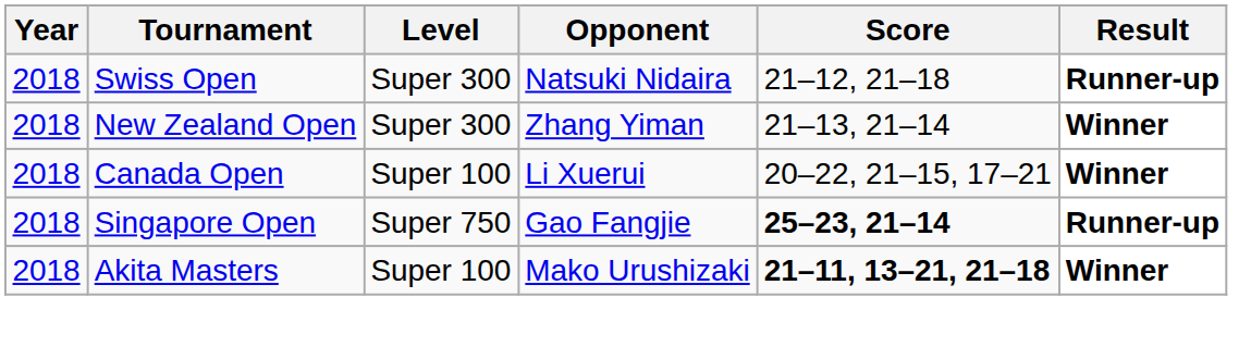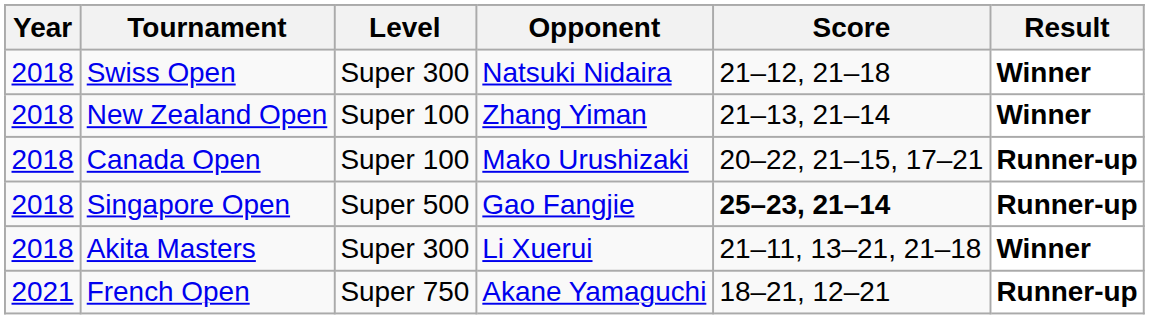 <table class="sortable wikitable" style="font-size: 90%;">
 <tr>
 <th>Year</th>
 <th>Tournament</th>
 <th>Level</th>
 <th>Opponent</th>
 <th>Score</th>
 <th>Result</th>
 </tr>
 <tr>
 <td align="center"><a href='#'>2018</a></td>
 <td align="left"><a href='#'>Swiss Open</a></td>
 <td align="left">Super 300</td>
 <td align="left"> <a href='#'>Natsuki Nidaira</a></td>
 <td align="left">21–12, 21–18</td>
-<td style="text-align:left; background:white"> <strong>Runner-up</strong></td>
+<td style="text-align:left; background:white"> <strong>Winner</strong></td>
 </tr>
 <tr>
 <td align="center"><a href='#'>2018</a></td>
 <td align="left"><a href='#'>New Zealand Open</a></td>
-<td align="left">Super 300</td>
+<td align="left">Super 100</td>
 <td align="left"> <a href='#'>Zhang Yiman</a></td>
 <td align="left">21–13, 21–14</td>
 <td style="text-align:left; background:white"> <strong>Winner</strong></td>
 </tr>
 <tr>
 <td align="center"><a href='#'>2018</a></td>
 <td align="left"><a href='#'>Canada Open</a></td>
 <td align="left">Super 100</td>
-<td align="left"> <a href='#'>Li Xuerui</a></td>
+<td align="left"> <a href='#'>Mako Urushizaki</a></td>
 <td align="left">20–22, 21–15, 17–21</td>
-<td style="text-align:left; background:white"> <strong>Winner</strong></td>
+<td style="text-align:left; background:white"> <strong>Runner-up</strong></td>
 </tr>
 <tr>
 <td align="center"><a href='#'>2018</a></td>
 <td align="left"><a href='#'>Singapore Open</a></td>
-<td align="left">Super 750</td>
+<td align="left">Super 500</td>
 <td align="left"> <a href='#'>Gao Fangjie</a></td>
 <td align="left"><strong>25–23, 21–14</strong></td>
 <td style="text-align:left; background:white"> <strong>Runner-up</strong></td>
 </tr>
 <tr>
 <td align="center"><a href='#'>2018</a></td>
 <td align="left"><a href='#'>Akita Masters</a></td>
-<td align="left">Super 100</td>
-<td align="left"> <a href='#'>Mako Urushizaki</a></td>
-<td align="left"><strong>21–11, 13–21, 21–18</strong></td>
+<td align="left">Super 300</td>
+<td align="left"> <a href='#'>Li Xuerui</a></td>
+<td align="left">21–11, 13–21, 21–18</td>
 <td style="text-align:left; background:white"> <strong>Winner</strong></td>
 </tr>
+<tr>
+<td align="center"><a href='#'>2021</a></td>
+<td align="left"><a href='#'>French Open</a></td>
+<td align="left">Super 750</td>
+<td align="left"> <a href='#'>Akane Yamaguchi</a></td>
+<td align="left">18–21, 12–21</td>
+<td style="text-align:left; background:white"> <strong>Runner-up</strong></td>
+</tr>
 </table>
